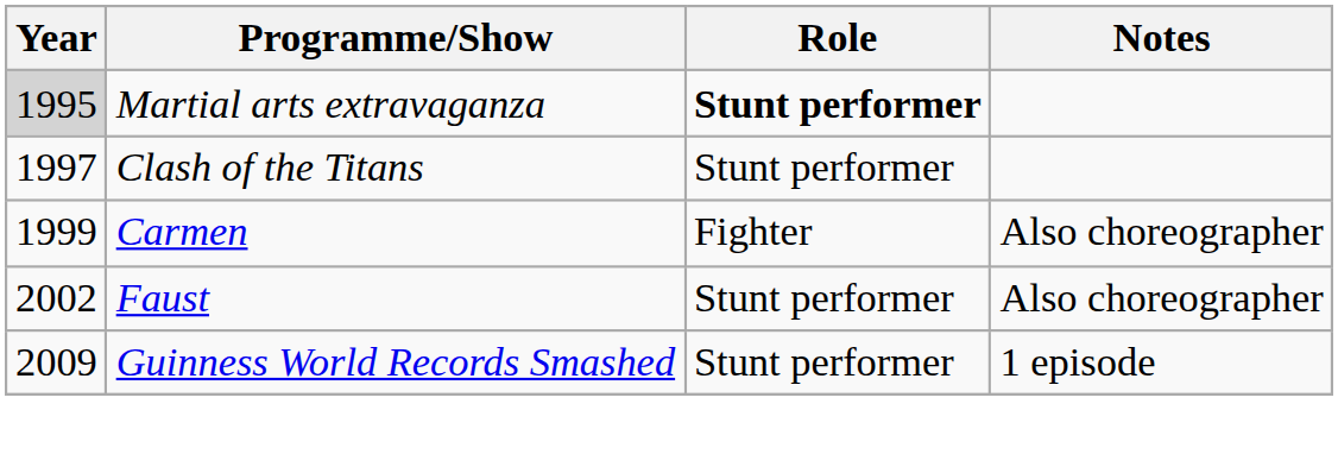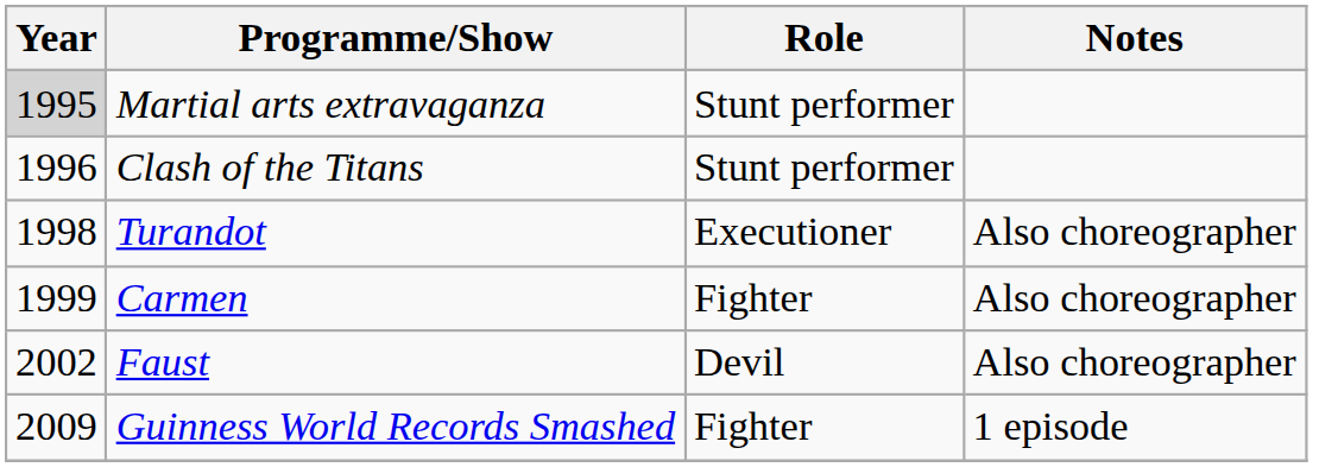 <table class="wikitable">
 <tr>
 <th>Year</th>
 <th>Programme/Show</th>
 <th>Role</th>
 <th>Notes</th>
 </tr>
 <tr>
 <td rowspan="1" style="background: lightgrey;">1995</td>
 <td><em>Martial arts extravaganza</em></td>
-<td><strong>Stunt performer</strong></td>
+<td>Stunt performer</td>
 <td></td>
 </tr>
 <tr>
-<td rowspan="1">1997</td>
+<td rowspan="1">1996</td>
 <td><em>Clash of the Titans</em></td>
 <td>Stunt performer</td>
 <td></td>
+</tr>
+<tr>
+<td rowspan="1">1998</td>
+<td><em><a href='#'>Turandot</a></em></td>
+<td>Executioner</td>
+<td>Also choreographer</td>
 </tr>
 <tr>
 <td rowspan="1">1999</td>
 <td><em><a href='#'>Carmen</a></em></td>
 <td>Fighter</td>
 <td>Also choreographer</td>
 </tr>
 <tr>
 <td rowspan="1">2002</td>
 <td><em><a href='#'>Faust</a></em></td>
-<td>Stunt performer</td>
+<td>Devil</td>
 <td>Also choreographer</td>
 </tr>
 <tr>
 <td rowspan="1">2009</td>
 <td><em><a href='#'>Guinness World Records Smashed</a></em></td>
-<td>Stunt performer</td>
+<td>Fighter</td>
 <td>1 episode</td>
 </tr>
 <tr>
 </tr>
 </table>
